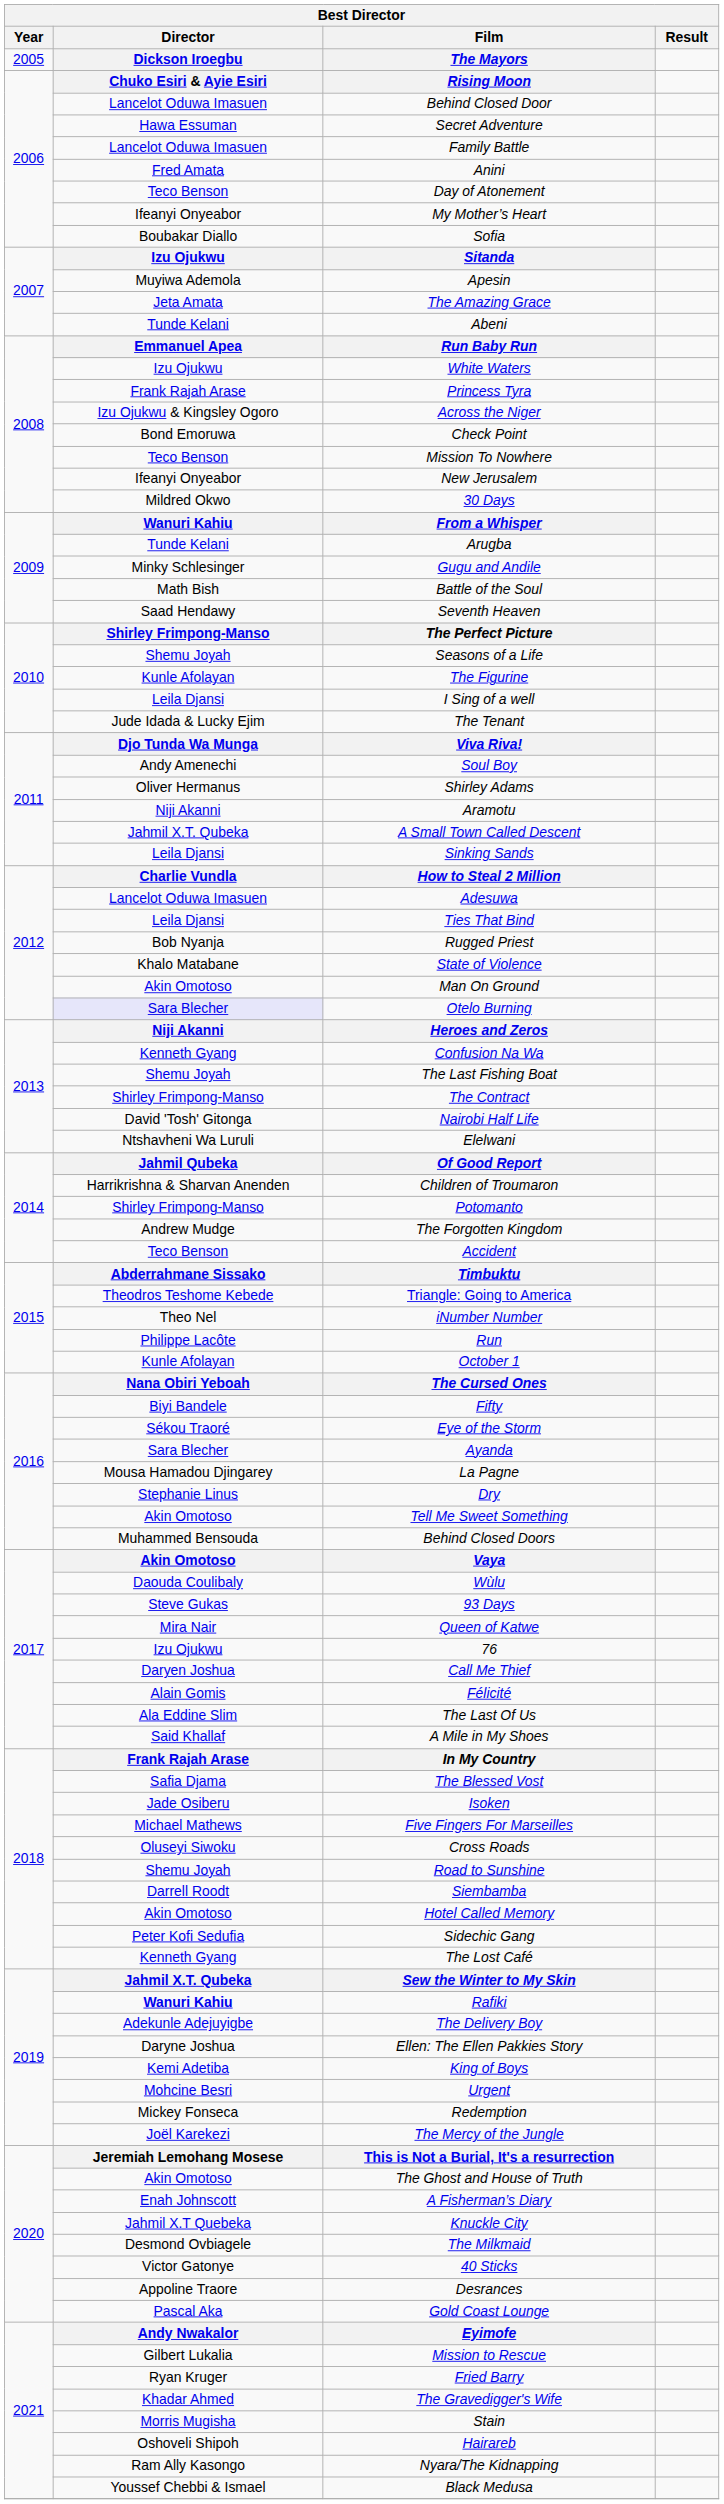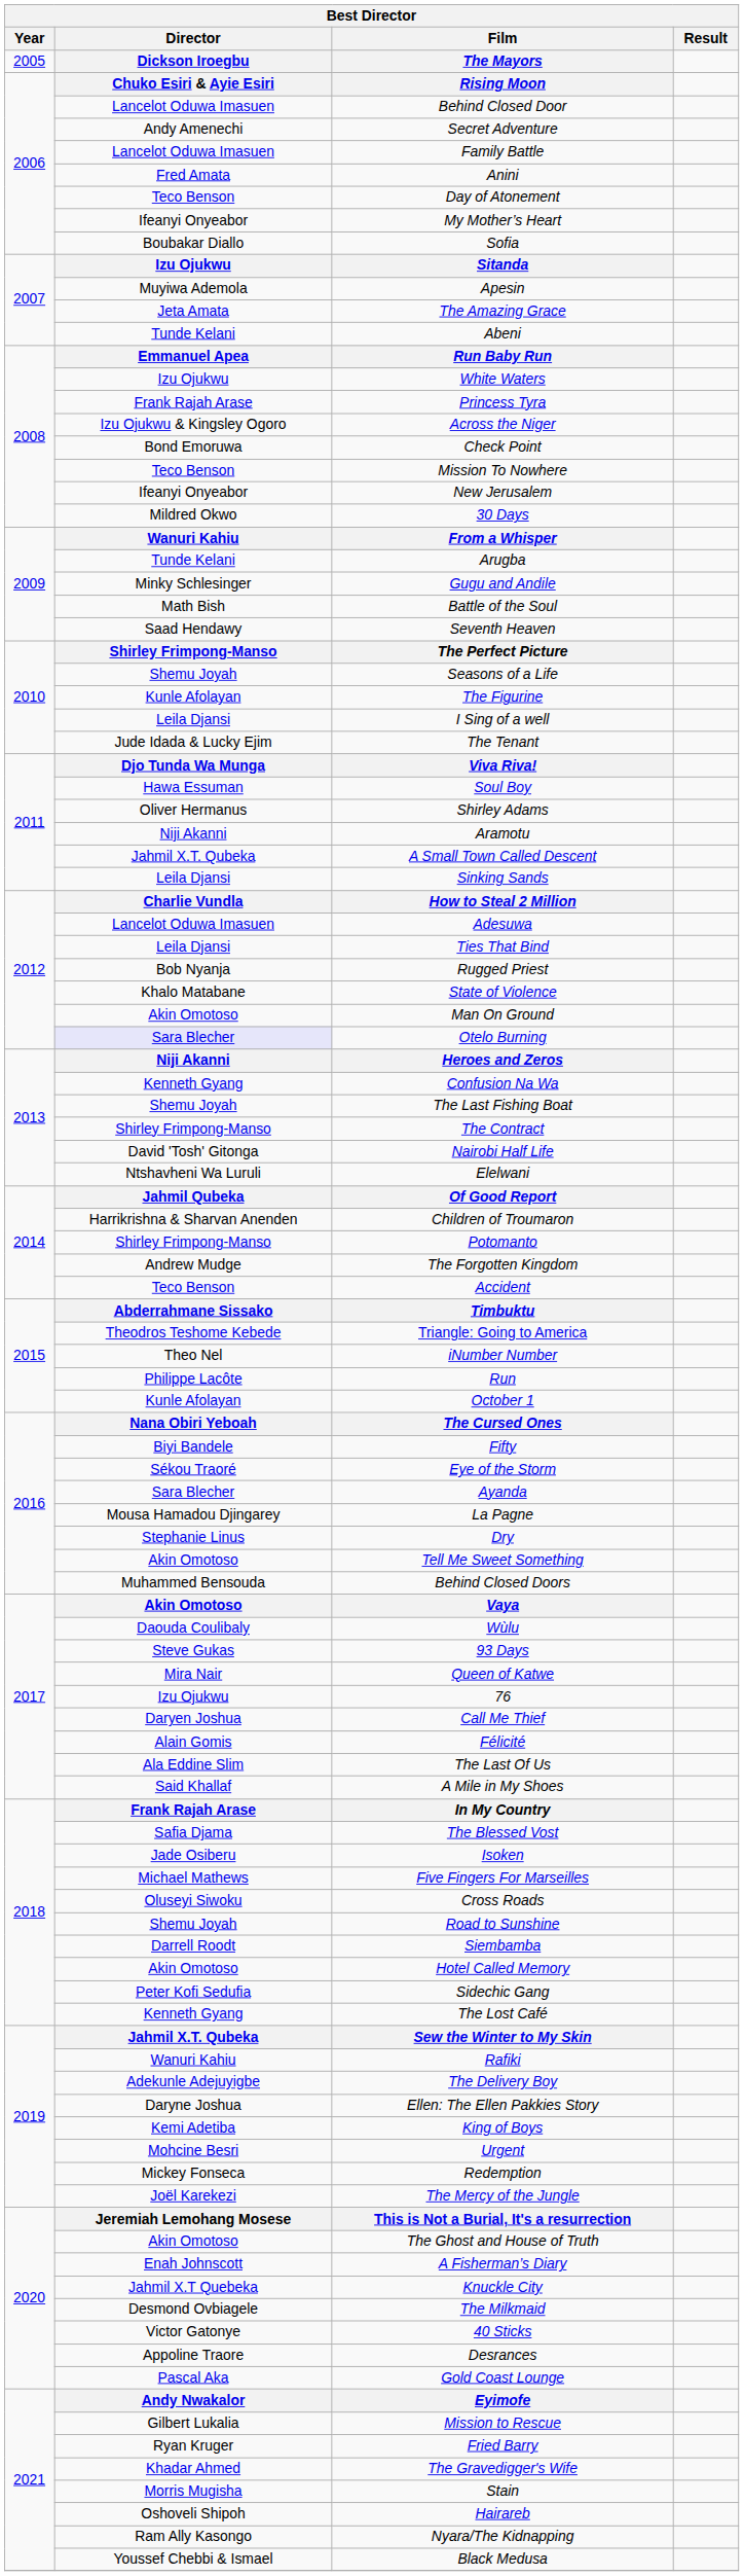 <table class=wikitable style="text-align:center" width="65%">
 <tr>
 <th colspan="4">Best Director</th>
 </tr>
 <tr>
 <th>Year</th>
 <th>Director</th>
 <th>Film</th>
 <th>Result</th>
 </tr>
 <tr>
 <td rowspan="1"><a href='#'>2005</a></td>
 <th><a href='#'>Dickson Iroegbu</a></th>
 <th><em><a href='#'>The Mayors</a></em></th>
 <td></td>
 </tr>
 <tr>
 <td rowspan="8"><a href='#'>2006</a></td>
 <th><a href='#'>Chuko Esiri</a> & <a href='#'>Ayie Esiri</a></th>
 <th><em><a href='#'>Rising Moon</a></em></th>
 <td></td>
 </tr>
 <tr>
 <td><a href='#'>Lancelot Oduwa Imasuen</a></td>
 <td><em>Behind Closed Door</em></td>
 <td></td>
 </tr>
 <tr>
-<td><a href='#'>Hawa Essuman</a></td>
+<td>Andy Amenechi</td>
 <td><em>Secret Adventure</em></td>
 <td></td>
 </tr>
 <tr>
 <td><a href='#'>Lancelot Oduwa Imasuen</a></td>
 <td><em>Family Battle</em></td>
 <td></td>
 </tr>
 <tr>
 <td><a href='#'>Fred Amata</a></td>
 <td><em>Anini</em></td>
 <td></td>
 </tr>
 <tr>
 <td><a href='#'>Teco Benson</a></td>
 <td><em>Day of Atonement</em></td>
 <td></td>
 </tr>
 <tr>
 <td>Ifeanyi Onyeabor</td>
 <td><em>My Mother’s Heart</em></td>
 <td></td>
 </tr>
 <tr>
 <td>Boubakar Diallo</td>
 <td><em>Sofia</em></td>
 <td></td>
 </tr>
 <tr>
 <td rowspan="4"><a href='#'>2007</a></td>
 <th><a href='#'>Izu Ojukwu</a></th>
 <th><em><a href='#'>Sitanda</a></em></th>
 <td></td>
 </tr>
 <tr>
 <td>Muyiwa Ademola</td>
 <td><em>Apesin</em></td>
 <td></td>
 </tr>
 <tr>
 <td><a href='#'>Jeta Amata</a></td>
 <td><em><a href='#'>The Amazing Grace</a></em></td>
 <td></td>
 </tr>
 <tr>
 <td><a href='#'>Tunde Kelani</a></td>
 <td><em>Abeni</em></td>
 <td></td>
 </tr>
 <tr>
 <td rowspan="8"><a href='#'>2008</a></td>
 <th><a href='#'>Emmanuel Apea</a></th>
 <th><em><a href='#'>Run Baby Run</a></em></th>
 <td></td>
 </tr>
 <tr>
 <td><a href='#'>Izu Ojukwu</a></td>
 <td><em><a href='#'>White Waters</a></em></td>
 <td></td>
 </tr>
 <tr>
 <td><a href='#'>Frank Rajah Arase</a></td>
 <td><em><a href='#'>Princess Tyra</a></em></td>
 <td></td>
 </tr>
 <tr>
 <td><a href='#'>Izu Ojukwu</a> & Kingsley Ogoro</td>
 <td><em><a href='#'>Across the Niger</a></em></td>
 <td></td>
 </tr>
 <tr>
 <td>Bond Emoruwa</td>
 <td><em>Check Point</em></td>
 <td></td>
 </tr>
 <tr>
 <td><a href='#'>Teco Benson</a></td>
 <td><em>Mission To Nowhere</em></td>
 <td></td>
 </tr>
 <tr>
 <td>Ifeanyi Onyeabor</td>
 <td><em>New Jerusalem</em></td>
 <td></td>
 </tr>
 <tr>
 <td>Mildred Okwo</td>
 <td><em><a href='#'>30 Days</a></em></td>
 <td></td>
 </tr>
 <tr>
 <td rowspan="5"><a href='#'>2009</a></td>
 <th><a href='#'>Wanuri Kahiu</a></th>
 <th><em><a href='#'>From a Whisper</a></em></th>
 <td></td>
 </tr>
 <tr>
 <td><a href='#'>Tunde Kelani</a></td>
 <td><em>Arugba</em></td>
 <td></td>
 </tr>
 <tr>
 <td>Minky Schlesinger</td>
 <td><em><a href='#'>Gugu and Andile</a></em></td>
 <td></td>
 </tr>
 <tr>
 <td>Math Bish</td>
 <td><em>Battle of the Soul</em></td>
 <td></td>
 </tr>
 <tr>
 <td>Saad Hendawy</td>
 <td><em>Seventh Heaven</em></td>
 <td></td>
 </tr>
 <tr>
 <td rowspan="5"><a href='#'>2010</a></td>
 <th><a href='#'>Shirley Frimpong-Manso</a></th>
 <th><em>The Perfect Picture</em></th>
 <td></td>
 </tr>
 <tr>
 <td><a href='#'>Shemu Joyah</a></td>
 <td><em>Seasons of a Life</em></td>
 <td></td>
 </tr>
 <tr>
 <td><a href='#'>Kunle Afolayan</a></td>
 <td><em><a href='#'>The Figurine</a></em></td>
 <td></td>
 </tr>
 <tr>
 <td><a href='#'>Leila Djansi</a></td>
 <td><em>I Sing of a well</em></td>
 <td></td>
 </tr>
 <tr>
 <td>Jude Idada & Lucky Ejim</td>
 <td><em>The Tenant</em></td>
 <td></td>
 </tr>
 <tr>
 <td rowspan="6"><a href='#'>2011</a></td>
 <th><a href='#'>Djo Tunda Wa Munga</a></th>
 <th><em><a href='#'>Viva Riva!</a></em></th>
 <td></td>
 </tr>
 <tr>
-<td>Andy Amenechi</td>
+<td><a href='#'>Hawa Essuman</a></td>
 <td><em><a href='#'>Soul Boy</a></em></td>
 <td></td>
 </tr>
 <tr>
 <td>Oliver Hermanus</td>
 <td><em>Shirley Adams</em></td>
 <td></td>
 </tr>
 <tr>
 <td><a href='#'>Niji Akanni</a></td>
 <td><em>Aramotu</em></td>
 <td></td>
 </tr>
 <tr>
 <td><a href='#'>Jahmil X.T. Qubeka</a></td>
 <td><em><a href='#'>A Small Town Called Descent</a></em></td>
 <td></td>
 </tr>
 <tr>
 <td><a href='#'>Leila Djansi</a></td>
 <td><em><a href='#'>Sinking Sands</a></em></td>
 <td></td>
 </tr>
 <tr>
 <td rowspan="7"><a href='#'>2012</a></td>
 <th><a href='#'>Charlie Vundla</a></th>
 <th><em><a href='#'>How to Steal 2 Million</a></em></th>
 <td></td>
 </tr>
 <tr>
 <td><a href='#'>Lancelot Oduwa Imasuen</a></td>
 <td><em><a href='#'>Adesuwa</a></em></td>
 <td></td>
 </tr>
 <tr>
 <td><a href='#'>Leila Djansi</a></td>
 <td><em><a href='#'>Ties That Bind</a></em></td>
 <td></td>
 </tr>
 <tr>
 <td>Bob Nyanja</td>
 <td><em>Rugged Priest</em></td>
 <td></td>
 </tr>
 <tr>
 <td>Khalo Matabane</td>
 <td><em><a href='#'>State of Violence</a></em></td>
 <td></td>
 </tr>
 <tr>
 <td><a href='#'>Akin Omotoso</a></td>
 <td><em>Man On Ground</em></td>
 <td></td>
 </tr>
 <tr>
 <td style="background: lavender;"><a href='#'>Sara Blecher</a></td>
 <td><em><a href='#'>Otelo Burning</a></em></td>
 <td></td>
 </tr>
 <tr>
 <td rowspan="6"><a href='#'>2013</a></td>
 <th><a href='#'>Niji Akanni</a></th>
 <th><em><a href='#'>Heroes and Zeros</a></em></th>
 <td></td>
 </tr>
 <tr>
 <td><a href='#'>Kenneth Gyang</a></td>
 <td><em><a href='#'>Confusion Na Wa</a></em></td>
 <td></td>
 </tr>
 <tr>
 <td><a href='#'>Shemu Joyah</a></td>
 <td><em>The Last Fishing Boat</em></td>
 <td></td>
 </tr>
 <tr>
 <td><a href='#'>Shirley Frimpong-Manso</a></td>
 <td><em><a href='#'>The Contract</a></em></td>
 <td></td>
 </tr>
 <tr>
 <td>David 'Tosh' Gitonga</td>
 <td><em><a href='#'>Nairobi Half Life</a></em></td>
 <td></td>
 </tr>
 <tr>
 <td>Ntshavheni Wa Luruli</td>
 <td><em>Elelwani</em></td>
 <td></td>
 </tr>
 <tr>
 <td rowspan="5"><a href='#'>2014</a></td>
 <th><a href='#'>Jahmil Qubeka</a></th>
 <th><em><a href='#'>Of Good Report</a></em></th>
 <td></td>
 </tr>
 <tr>
 <td>Harrikrishna & Sharvan Anenden</td>
 <td><em>Children of Troumaron</em></td>
 <td></td>
 </tr>
 <tr>
 <td><a href='#'>Shirley Frimpong-Manso</a></td>
 <td><em><a href='#'>Potomanto</a></em></td>
 <td></td>
 </tr>
 <tr>
 <td>Andrew Mudge</td>
 <td><em>The Forgotten Kingdom</em></td>
 <td></td>
 </tr>
 <tr>
 <td><a href='#'>Teco Benson</a></td>
 <td><em><a href='#'>Accident</a></em></td>
 <td></td>
 </tr>
 <tr>
 <td rowspan="5"><a href='#'>2015</a></td>
 <th><a href='#'>Abderrahmane Sissako</a></th>
 <th><em><a href='#'>Timbuktu</a></em></th>
 <td></td>
 </tr>
 <tr>
 <td><a href='#'>Theodros Teshome Kebede</a></td>
 <td><a href='#'>Triangle: Going to America</a></td>
 <td></td>
 </tr>
 <tr>
 <td>Theo Nel</td>
 <td><em><a href='#'>iNumber Number</a></em></td>
 <td></td>
 </tr>
 <tr>
 <td><a href='#'>Philippe Lacôte</a></td>
 <td><em><a href='#'>Run</a></em></td>
 <td></td>
 </tr>
 <tr>
 <td><a href='#'>Kunle Afolayan</a></td>
 <td><em><a href='#'>October 1</a></em></td>
 <td></td>
 </tr>
 <tr>
 <td rowspan="8"><a href='#'>2016</a></td>
 <th><a href='#'>Nana Obiri Yeboah</a></th>
 <th><em><a href='#'>The Cursed Ones</a></em></th>
 <td></td>
 </tr>
 <tr>
 <td><a href='#'>Biyi Bandele</a></td>
 <td><em><a href='#'>Fifty</a></em></td>
 <td></td>
 </tr>
 <tr>
 <td><a href='#'>Sékou Traoré</a></td>
 <td><em><a href='#'>Eye of the Storm</a></em></td>
 <td></td>
 </tr>
 <tr>
 <td><a href='#'>Sara Blecher</a></td>
 <td><em><a href='#'>Ayanda</a></em></td>
 <td></td>
 </tr>
 <tr>
 <td>Mousa Hamadou Djingarey</td>
 <td><em>La Pagne</em></td>
 <td></td>
 </tr>
 <tr>
 <td><a href='#'>Stephanie Linus</a></td>
 <td><em><a href='#'>Dry</a></em></td>
 <td></td>
 </tr>
 <tr>
 <td><a href='#'>Akin Omotoso</a></td>
 <td><em><a href='#'>Tell Me Sweet Something</a></em></td>
 <td></td>
 </tr>
 <tr>
 <td>Muhammed Bensouda</td>
 <td><em>Behind Closed Doors</em></td>
 <td></td>
 </tr>
 <tr>
 <td rowspan="9"><a href='#'>2017</a></td>
 <th><a href='#'>Akin Omotoso</a></th>
 <th><em><a href='#'>Vaya</a></em></th>
 <td></td>
 </tr>
 <tr>
 <td><a href='#'>Daouda Coulibaly</a></td>
 <td><em><a href='#'>Wùlu</a></em></td>
 <td></td>
 </tr>
 <tr>
 <td><a href='#'>Steve Gukas</a></td>
 <td><em><a href='#'>93 Days</a></em></td>
 <td></td>
 </tr>
 <tr>
 <td><a href='#'>Mira Nair</a></td>
 <td><em><a href='#'>Queen of Katwe</a></em></td>
 <td></td>
 </tr>
 <tr>
 <td><a href='#'>Izu Ojukwu</a></td>
 <td><em>76</em></td>
 <td></td>
 </tr>
 <tr>
 <td><a href='#'>Daryen Joshua</a></td>
 <td><em><a href='#'>Call Me Thief</a></em></td>
 <td></td>
 </tr>
 <tr>
 <td><a href='#'>Alain Gomis</a></td>
 <td><em><a href='#'>Félicité</a></em></td>
 <td></td>
 </tr>
 <tr>
 <td><a href='#'>Ala Eddine Slim</a></td>
 <td><em>The Last Of Us</em></td>
 <td></td>
 </tr>
 <tr>
 <td><a href='#'>Said Khallaf</a></td>
 <td><em>A Mile in My Shoes</em></td>
 <td></td>
 </tr>
 <tr>
 <td rowspan="10"><a href='#'>2018</a></td>
 <th><a href='#'>Frank Rajah Arase</a></th>
 <th><em>In My Country</em></th>
 <td></td>
 </tr>
 <tr>
 <td><a href='#'>Safia Djama</a></td>
 <td><em><a href='#'>The Blessed Vost</a></em></td>
 <td></td>
 </tr>
 <tr>
 <td><a href='#'>Jade Osiberu</a></td>
 <td><em><a href='#'>Isoken</a></em></td>
 <td></td>
 </tr>
 <tr>
 <td><a href='#'>Michael Mathews</a></td>
 <td><em><a href='#'>Five Fingers For Marseilles</a></em></td>
 <td></td>
 </tr>
 <tr>
 <td><a href='#'>Oluseyi Siwoku</a></td>
 <td><em>Cross Roads</em></td>
 <td></td>
 </tr>
 <tr>
 <td><a href='#'>Shemu Joyah</a></td>
 <td><em><a href='#'>Road to Sunshine</a></em></td>
 <td></td>
 </tr>
 <tr>
 <td><a href='#'>Darrell Roodt</a></td>
 <td><em><a href='#'>Siembamba</a></em></td>
 <td></td>
 </tr>
 <tr>
 <td><a href='#'>Akin Omotoso</a></td>
 <td><em><a href='#'>Hotel Called Memory</a></em></td>
 <td></td>
 </tr>
 <tr>
 <td><a href='#'>Peter Kofi Sedufia</a></td>
 <td><em>Sidechic Gang</em></td>
 <td></td>
 </tr>
 <tr>
 <td><a href='#'>Kenneth Gyang</a></td>
 <td><em>The Lost Café</em></td>
 <td></td>
 </tr>
 <tr>
 <td rowspan="8"><a href='#'>2019</a></td>
 <th><a href='#'>Jahmil X.T. Qubeka</a></th>
 <th><em><a href='#'>Sew the Winter to My Skin</a></em></th>
 <td></td>
 </tr>
 <tr>
-<td><strong><a href='#'>Wanuri Kahiu</a></strong></td>
+<td><a href='#'>Wanuri Kahiu</a></td>
 <td><em><a href='#'>Rafiki</a></em></td>
 <td></td>
 </tr>
 <tr>
 <td><a href='#'>Adekunle Adejuyigbe</a></td>
 <td><em><a href='#'>The Delivery Boy</a></em></td>
 <td></td>
 </tr>
 <tr>
 <td>Daryne Joshua</td>
 <td><em>Ellen: The Ellen Pakkies Story</em></td>
 <td></td>
 </tr>
 <tr>
 <td><a href='#'>Kemi Adetiba</a></td>
 <td><em><a href='#'>King of Boys</a></em></td>
 <td></td>
 </tr>
 <tr>
 <td><a href='#'>Mohcine Besri</a></td>
 <td><em><a href='#'>Urgent</a></em></td>
 <td></td>
 </tr>
 <tr>
 <td>Mickey Fonseca</td>
 <td><em>Redemption</em></td>
 <td></td>
 </tr>
 <tr>
 <td><a href='#'>Joël Karekezi</a></td>
 <td><em><a href='#'>The Mercy of the Jungle</a></em></td>
 <td></td>
 </tr>
 <tr>
 <td rowspan="8"><a href='#'>2020</a></td>
 <th>Jeremiah Lemohang Mosese</th>
 <th><em><a href='#'></em>This is Not a Burial, It's a resurrection<em></a></em></th>
 <td></td>
 </tr>
 <tr>
 <td><a href='#'>Akin Omotoso</a></td>
 <td><em>The Ghost and House of Truth</em></td>
 <td></td>
 </tr>
 <tr>
 <td><a href='#'>Enah Johnscott</a></td>
 <td><a href='#'><em>A Fisherman’s Diary</em></a></td>
 <td></td>
 </tr>
 <tr>
 <td><a href='#'>Jahmil X.T Quebeka</a></td>
 <td><em><a href='#'>Knuckle City</a></em></td>
 <td></td>
 </tr>
 <tr>
 <td>Desmond Ovbiagele</td>
 <td><a href='#'><em>The Milkmaid</em></a></td>
 <td></td>
 </tr>
 <tr>
 <td>Victor Gatonye</td>
 <td><em><a href='#'>40 Sticks</a></em></td>
 <td></td>
 </tr>
 <tr>
 <td>Appoline Traore</td>
 <td><em>Desrances</em></td>
 <td></td>
 </tr>
 <tr>
 <td><a href='#'>Pascal Aka</a></td>
 <td><em><a href='#'>Gold Coast Lounge</a></em></td>
 <td></td>
 </tr>
 <tr>
 <td rowspan="8"><a href='#'>2021</a></td>
 <th><a href='#'>Andy Nwakalor</a></th>
 <th><em><a href='#'>Eyimofe</a></em></th>
 <td></td>
 </tr>
 <tr>
 <td>Gilbert Lukalia</td>
 <td><em><a href='#'>Mission to Rescue</a></em></td>
 <td></td>
 </tr>
 <tr>
 <td>Ryan Kruger</td>
 <td><em><a href='#'>Fried Barry</a></em></td>
 <td></td>
 </tr>
 <tr>
 <td><a href='#'>Khadar Ahmed</a></td>
 <td><em><a href='#'>The Gravedigger's Wife</a></em></td>
 <td></td>
 </tr>
 <tr>
 <td><a href='#'>Morris Mugisha</a></td>
 <td><em>Stain</em></td>
 <td></td>
 </tr>
 <tr>
 <td>Oshoveli Shipoh</td>
 <td><em><a href='#'>Hairareb</a></em></td>
 <td></td>
 </tr>
 <tr>
 <td>Ram Ally Kasongo</td>
 <td><em>Nyara/The Kidnapping</em></td>
 <td></td>
 </tr>
 <tr>
 <td>Youssef Chebbi & Ismael</td>
 <td><em>Black Medusa</em></td>
 <td></td>
 </tr>
 <tr>
 </tr>
 </table>
